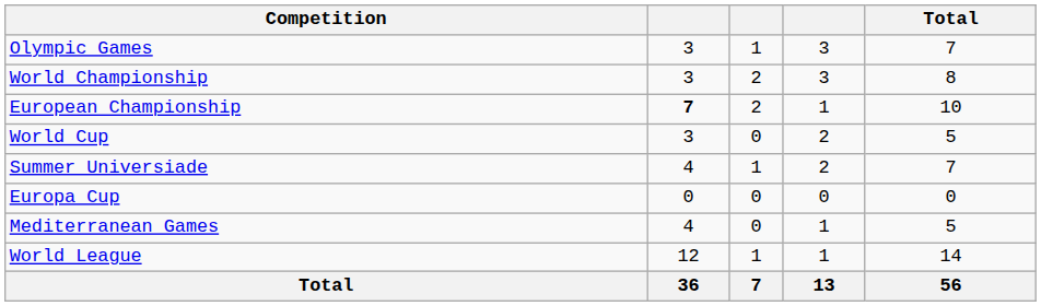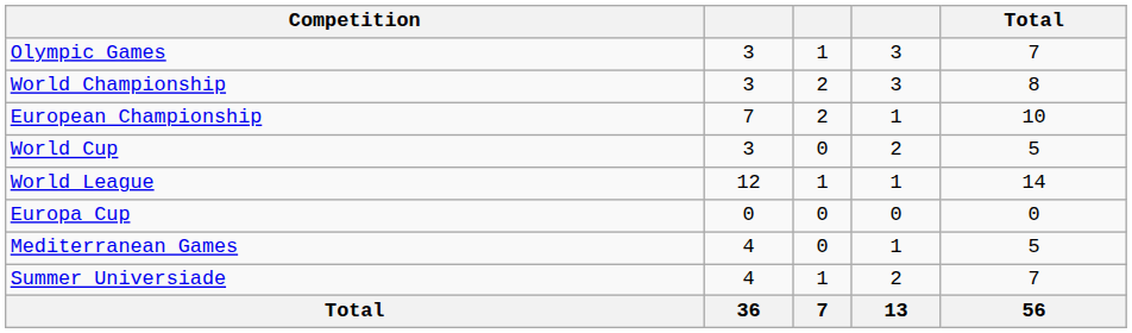 <table class="wikitable" width=35% style="font-size:95%; text-align:center;">
 <tr>
 <th>Competition</th>
 <th></th>
 <th></th>
 <th></th>
 <th>Total</th>
 </tr>
 <tr>
 <td align=left><a href='#'>Olympic Games</a></td>
 <td>3</td>
 <td>1</td>
 <td>3</td>
 <td>7</td>
 </tr>
 <tr>
 <td align=left><a href='#'>World Championship</a></td>
 <td>3</td>
 <td>2</td>
 <td>3</td>
 <td>8</td>
 </tr>
 <tr>
 <td align=left><a href='#'>European Championship</a></td>
-<td><strong>7</strong></td>
+<td>7</td>
 <td>2</td>
 <td>1</td>
 <td>10</td>
 </tr>
 <tr>
 <td align=left><a href='#'>World Cup</a></td>
 <td>3</td>
 <td>0</td>
 <td>2</td>
 <td>5</td>
 </tr>
 <tr>
-<td align=left><a href='#'>Summer Universiade</a></td>
-<td>4</td>
+<td align=left><a href='#'>World League</a></td>
+<td>12</td>
 <td>1</td>
-<td>2</td>
-<td>7</td>
+<td>1</td>
+<td>14</td>
 </tr>
 <tr>
 <td align=left><a href='#'>Europa Cup</a></td>
 <td>0</td>
 <td>0</td>
 <td>0</td>
 <td>0</td>
 </tr>
 <tr>
 <td align=left><a href='#'>Mediterranean Games</a></td>
 <td>4</td>
 <td>0</td>
 <td>1</td>
 <td>5</td>
 </tr>
 <tr>
-<td align=left><a href='#'>World League</a></td>
-<td>12</td>
+<td align=left><a href='#'>Summer Universiade</a></td>
+<td>4</td>
 <td>1</td>
-<td>1</td>
-<td>14</td>
+<td>2</td>
+<td>7</td>
 </tr>
 <tr>
 <th>Total</th>
 <th>36</th>
 <th>7</th>
 <th>13</th>
 <th>56</th>
 </tr>
 </table>
